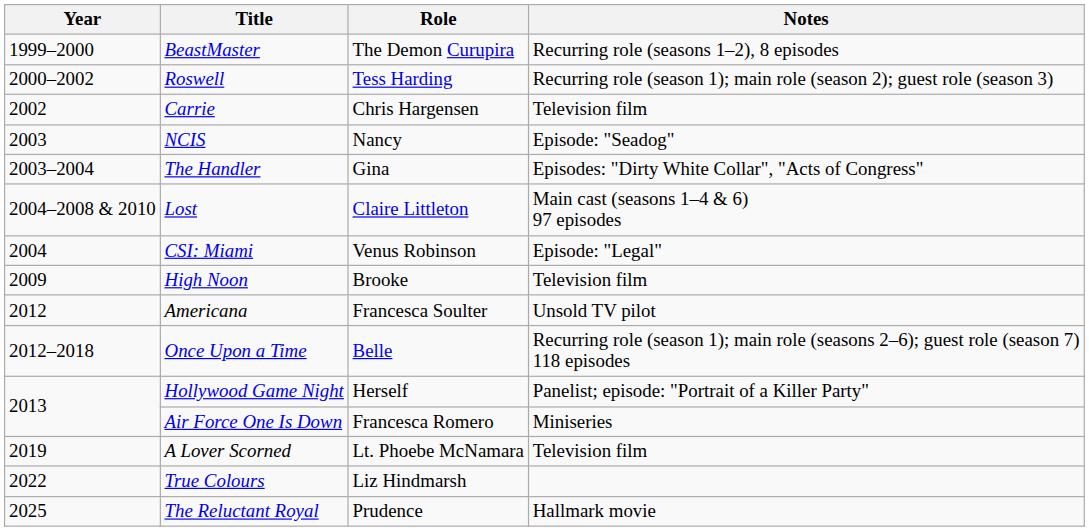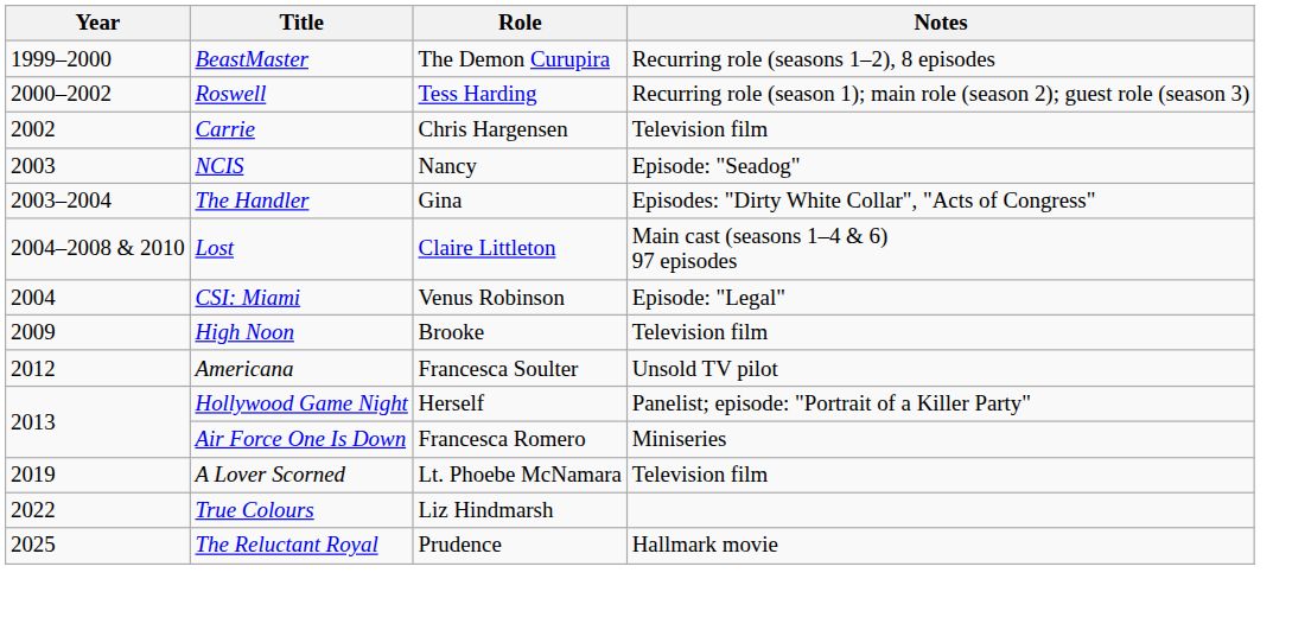 <table class="wikitable sortable">
 <tr>
 <th>Year</th>
 <th>Title</th>
 <th>Role</th>
 <th class="unsortable">Notes</th>
 </tr>
 <tr>
 <td>1999–2000</td>
 <td><em><a href='#'>BeastMaster</a></em></td>
 <td>The Demon <a href='#'>Curupira</a></td>
 <td>Recurring role (seasons 1–2), 8 episodes</td>
 </tr>
 <tr>
 <td>2000–2002</td>
 <td><em><a href='#'>Roswell</a></em></td>
 <td><a href='#'>Tess Harding</a></td>
 <td>Recurring role (season 1); main role (season 2); guest role (season 3)</td>
 </tr>
 <tr>
 <td>2002</td>
 <td><em><a href='#'>Carrie</a></em></td>
 <td>Chris Hargensen</td>
 <td>Television film</td>
 </tr>
 <tr>
 <td>2003</td>
 <td><em><a href='#'>NCIS</a></em></td>
 <td>Nancy</td>
 <td>Episode: "Seadog"</td>
 </tr>
 <tr>
 <td>2003–2004</td>
 <td data-sort-value="Handler, The"><em><a href='#'>The Handler</a></em></td>
 <td>Gina</td>
 <td>Episodes: "Dirty White Collar", "Acts of Congress"</td>
 </tr>
 <tr>
 <td>2004–2008 & 2010</td>
 <td><em><a href='#'>Lost</a></em></td>
 <td><a href='#'>Claire Littleton</a></td>
 <td>Main cast (seasons 1–4 & 6)<br> 97 episodes</td>
 </tr>
 <tr>
 <td>2004</td>
 <td><em><a href='#'>CSI: Miami</a></em></td>
 <td>Venus Robinson</td>
 <td>Episode: "Legal"</td>
 </tr>
 <tr>
 <td>2009</td>
 <td><em><a href='#'>High Noon</a></em></td>
 <td>Brooke</td>
 <td>Television film</td>
 </tr>
 <tr>
 <td>2012</td>
 <td><em>Americana</em></td>
 <td>Francesca Soulter</td>
 <td>Unsold TV pilot</td>
 </tr>
 <tr>
-<td>2012–2018</td>
-<td><em><a href='#'>Once Upon a Time</a></em></td>
-<td><a href='#'>Belle</a></td>
-<td>Recurring role (season 1); main role (seasons 2–6); guest role (season 7) <br> 118 episodes</td>
-</tr>
-<tr>
 <td rowspan=2>2013</td>
 <td><em><a href='#'>Hollywood Game Night</a></em></td>
 <td>Herself</td>
 <td>Panelist; episode: "Portrait of a Killer Party"</td>
 </tr>
 <tr>
 <td><em><a href='#'>Air Force One Is Down</a></em></td>
 <td>Francesca Romero</td>
 <td>Miniseries</td>
 </tr>
 <tr>
 <td>2019</td>
 <td data-sort-value="Lover Scorned, A"><em>A Lover Scorned</em></td>
 <td>Lt. Phoebe McNamara</td>
 <td>Television film</td>
 </tr>
 <tr>
 <td>2022</td>
 <td><em><a href='#'>True Colours</a></em></td>
 <td>Liz Hindmarsh</td>
 <td></td>
 </tr>
 <tr>
 <td>2025</td>
 <td><em><a href='#'>The Reluctant Royal</a></em></td>
 <td>Prudence</td>
 <td>Hallmark movie</td>
 </tr>
 </table>
